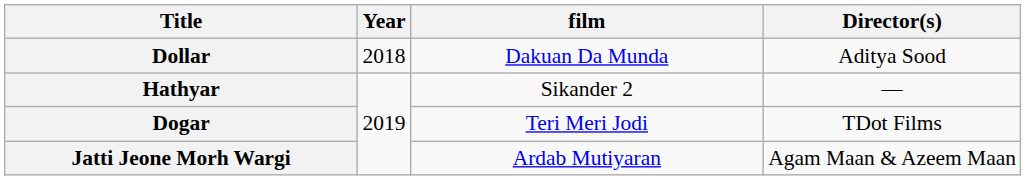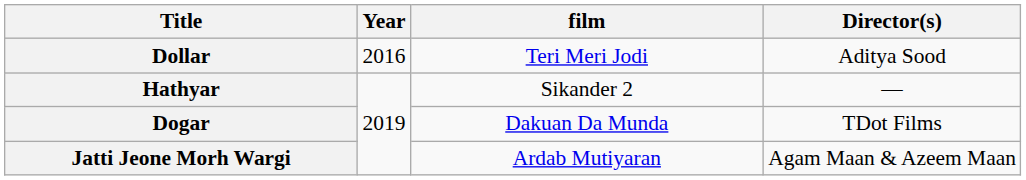 <table class="wikitable plainrowheaders" style="text-align:center;">
 <tr>
 <th scope="col" style="width:16em;">Title</th>
 <th>Year</th>
 <th scope="col" style="width:16em;">film</th>
 <th>Director(s)</th>
 </tr>
 <tr>
 <th scope="row">Dollar</th>
-<td>2018</td>
-<td><a href='#'>Dakuan Da Munda</a></td>
+<td>2016</td>
+<td><a href='#'>Teri Meri Jodi</a></td>
 <td>Aditya Sood</td>
 </tr>
 <tr>
 <th scope="row">Hathyar</th>
 <td rowspan="3">2019</td>
 <td>Sikander 2</td>
 <td>—</td>
 </tr>
 <tr>
 <th scope="row">Dogar</th>
-<td><a href='#'>Teri Meri Jodi</a></td>
+<td><a href='#'>Dakuan Da Munda</a></td>
 <td>TDot Films</td>
 </tr>
 <tr>
 <th scope="row">Jatti Jeone Morh Wargi</th>
 <td><a href='#'>Ardab Mutiyaran</a></td>
 <td rowspan="3">Agam Maan & Azeem Maan</td>
 </tr>
 </table>
